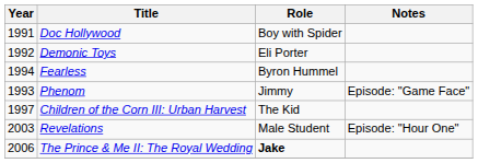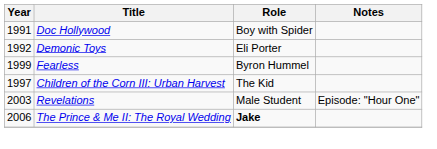 <table class="wikitable sortable">
 <tr>
 <th>Year</th>
 <th>Title</th>
 <th>Role</th>
 <th class="unsortable">Notes</th>
 </tr>
 <tr>
 <td>1991</td>
 <td><em><a href='#'>Doc Hollywood</a></em></td>
 <td>Boy with Spider</td>
 <td></td>
 </tr>
 <tr>
 <td>1992</td>
 <td><em><a href='#'>Demonic Toys</a></em></td>
 <td>Eli Porter</td>
 <td></td>
 </tr>
 <tr>
-<td>1994</td>
+<td>1999</td>
 <td><em><a href='#'>Fearless</a></em></td>
 <td>Byron Hummel</td>
 <td></td>
-</tr>
-<tr>
-<td>1993</td>
-<td><em><a href='#'>Phenom</a></em></td>
-<td>Jimmy</td>
-<td>Episode: "Game Face"</td>
 </tr>
 <tr>
 <td>1997</td>
 <td><em><a href='#'>Children of the Corn III: Urban Harvest</a></em></td>
 <td>The Kid</td>
 <td></td>
 </tr>
 <tr>
 <td>2003</td>
 <td><em><a href='#'>Revelations</a></em></td>
 <td>Male Student</td>
 <td>Episode: "Hour One"</td>
 </tr>
 <tr>
 <td>2006</td>
 <td><em><a href='#'>The Prince & Me II: The Royal Wedding</a></em></td>
 <td><strong>Jake</strong></td>
 <td></td>
 </tr>
 <tr>
 </tr>
 </table>
